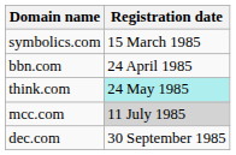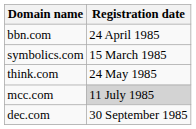 <table class="wikitable">
 <tr>
 <th>Domain name</th>
 <th>Registration date</th>
 </tr>
 <tr>
+<td>bbn.com</td>
+<td>24 April 1985</td>
+</tr>
+<tr>
 <td>symbolics.com</td>
 <td>15 March 1985</td>
 </tr>
 <tr>
-<td>bbn.com</td>
-<td>24 April 1985</td>
-</tr>
-<tr>
 <td>think.com</td>
-<td style="background: paleturquoise;">24 May 1985</td>
+<td>24 May 1985</td>
 </tr>
 <tr>
 <td>mcc.com</td>
 <td style="background: lightgrey;">11 July 1985</td>
 </tr>
 <tr>
 <td>dec.com</td>
 <td>30 September 1985</td>
 </tr>
 </table>
